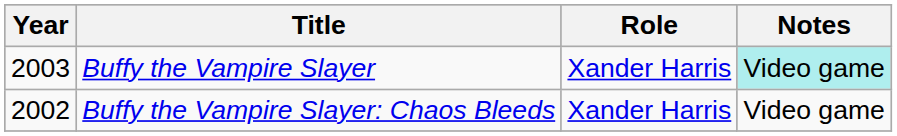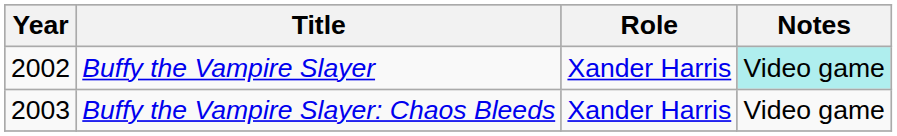 <table class="wikitable sortable">
 <tr>
 <th>Year</th>
 <th>Title</th>
 <th>Role</th>
 <th class="unsortable">Notes</th>
 </tr>
 <tr>
-<td>2003</td>
+<td>2002</td>
 <td><em><a href='#'>Buffy the Vampire Slayer</a></em></td>
 <td><a href='#'>Xander Harris</a></td>
 <td style="background: paleturquoise;">Video game</td>
 </tr>
 <tr>
-<td>2002</td>
+<td>2003</td>
 <td><em><a href='#'>Buffy the Vampire Slayer: Chaos Bleeds</a></em></td>
 <td><a href='#'>Xander Harris</a></td>
 <td>Video game</td>
 </tr>
 </table>
